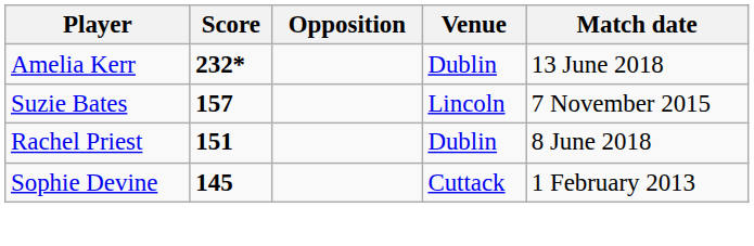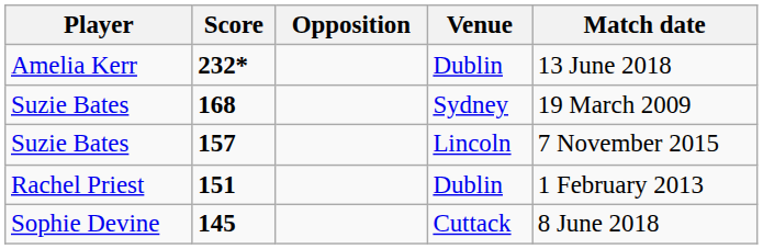 <table class="wikitable" style=" width: 480px;">
 <tr>
 <th>Player</th>
 <th>Score</th>
 <th>Opposition</th>
 <th>Venue</th>
 <th>Match date</th>
 </tr>
 <tr>
 <td><a href='#'>Amelia Kerr</a></td>
 <td><strong>232*</strong></td>
 <td></td>
 <td><a href='#'>Dublin</a></td>
 <td>13 June 2018</td>
 </tr>
 <tr>
 <td><a href='#'>Suzie Bates</a></td>
+<td><strong>168</strong></td>
+<td></td>
+<td><a href='#'>Sydney</a></td>
+<td>19 March 2009</td>
+</tr>
+<tr>
+<td><a href='#'>Suzie Bates</a></td>
 <td><strong>157</strong></td>
 <td></td>
 <td><a href='#'>Lincoln</a></td>
 <td>7 November 2015</td>
 </tr>
 <tr>
 <td><a href='#'>Rachel Priest</a></td>
 <td><strong>151</strong></td>
 <td></td>
 <td><a href='#'>Dublin</a></td>
-<td>8 June 2018</td>
+<td>1 February 2013</td>
 </tr>
 <tr>
 <td><a href='#'>Sophie Devine</a></td>
 <td><strong>145</strong></td>
 <td></td>
 <td><a href='#'>Cuttack</a></td>
-<td>1 February 2013</td>
+<td>8 June 2018</td>
 </tr>
 </table>
